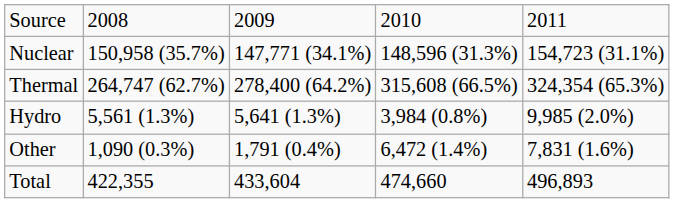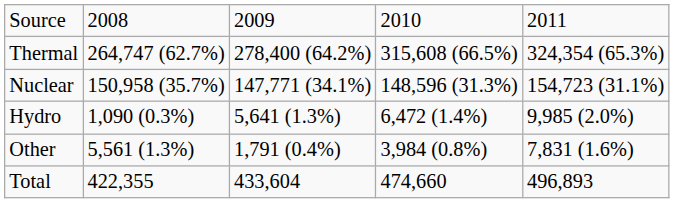 <table class="wikitable">
 <tr>
 <td>Source</td>
 <td>2008</td>
 <td>2009</td>
 <td>2010</td>
 <td>2011</td>
 </tr>
 <tr>
+<td>Thermal</td>
+<td>264,747 (62.7%)</td>
+<td>278,400 (64.2%)</td>
+<td>315,608 (66.5%)</td>
+<td>324,354 (65.3%)</td>
+</tr>
+<tr>
 <td>Nuclear</td>
 <td>150,958 (35.7%)</td>
 <td>147,771 (34.1%)</td>
 <td>148,596 (31.3%)</td>
 <td>154,723 (31.1%)</td>
 </tr>
 <tr>
-<td>Thermal</td>
-<td>264,747 (62.7%)</td>
-<td>278,400 (64.2%)</td>
-<td>315,608 (66.5%)</td>
-<td>324,354 (65.3%)</td>
-</tr>
-<tr>
 <td>Hydro</td>
-<td>5,561 (1.3%)</td>
+<td>1,090 (0.3%)</td>
 <td>5,641 (1.3%)</td>
-<td>3,984 (0.8%)</td>
+<td>6,472 (1.4%)</td>
 <td>9,985 (2.0%)</td>
 </tr>
 <tr>
 <td>Other</td>
-<td>1,090 (0.3%)</td>
+<td>5,561 (1.3%)</td>
 <td>1,791 (0.4%)</td>
-<td>6,472 (1.4%)</td>
+<td>3,984 (0.8%)</td>
 <td>7,831 (1.6%)</td>
 </tr>
 <tr>
 <td>Total</td>
 <td>422,355</td>
 <td>433,604</td>
 <td>474,660</td>
 <td>496,893</td>
 </tr>
 </table>
